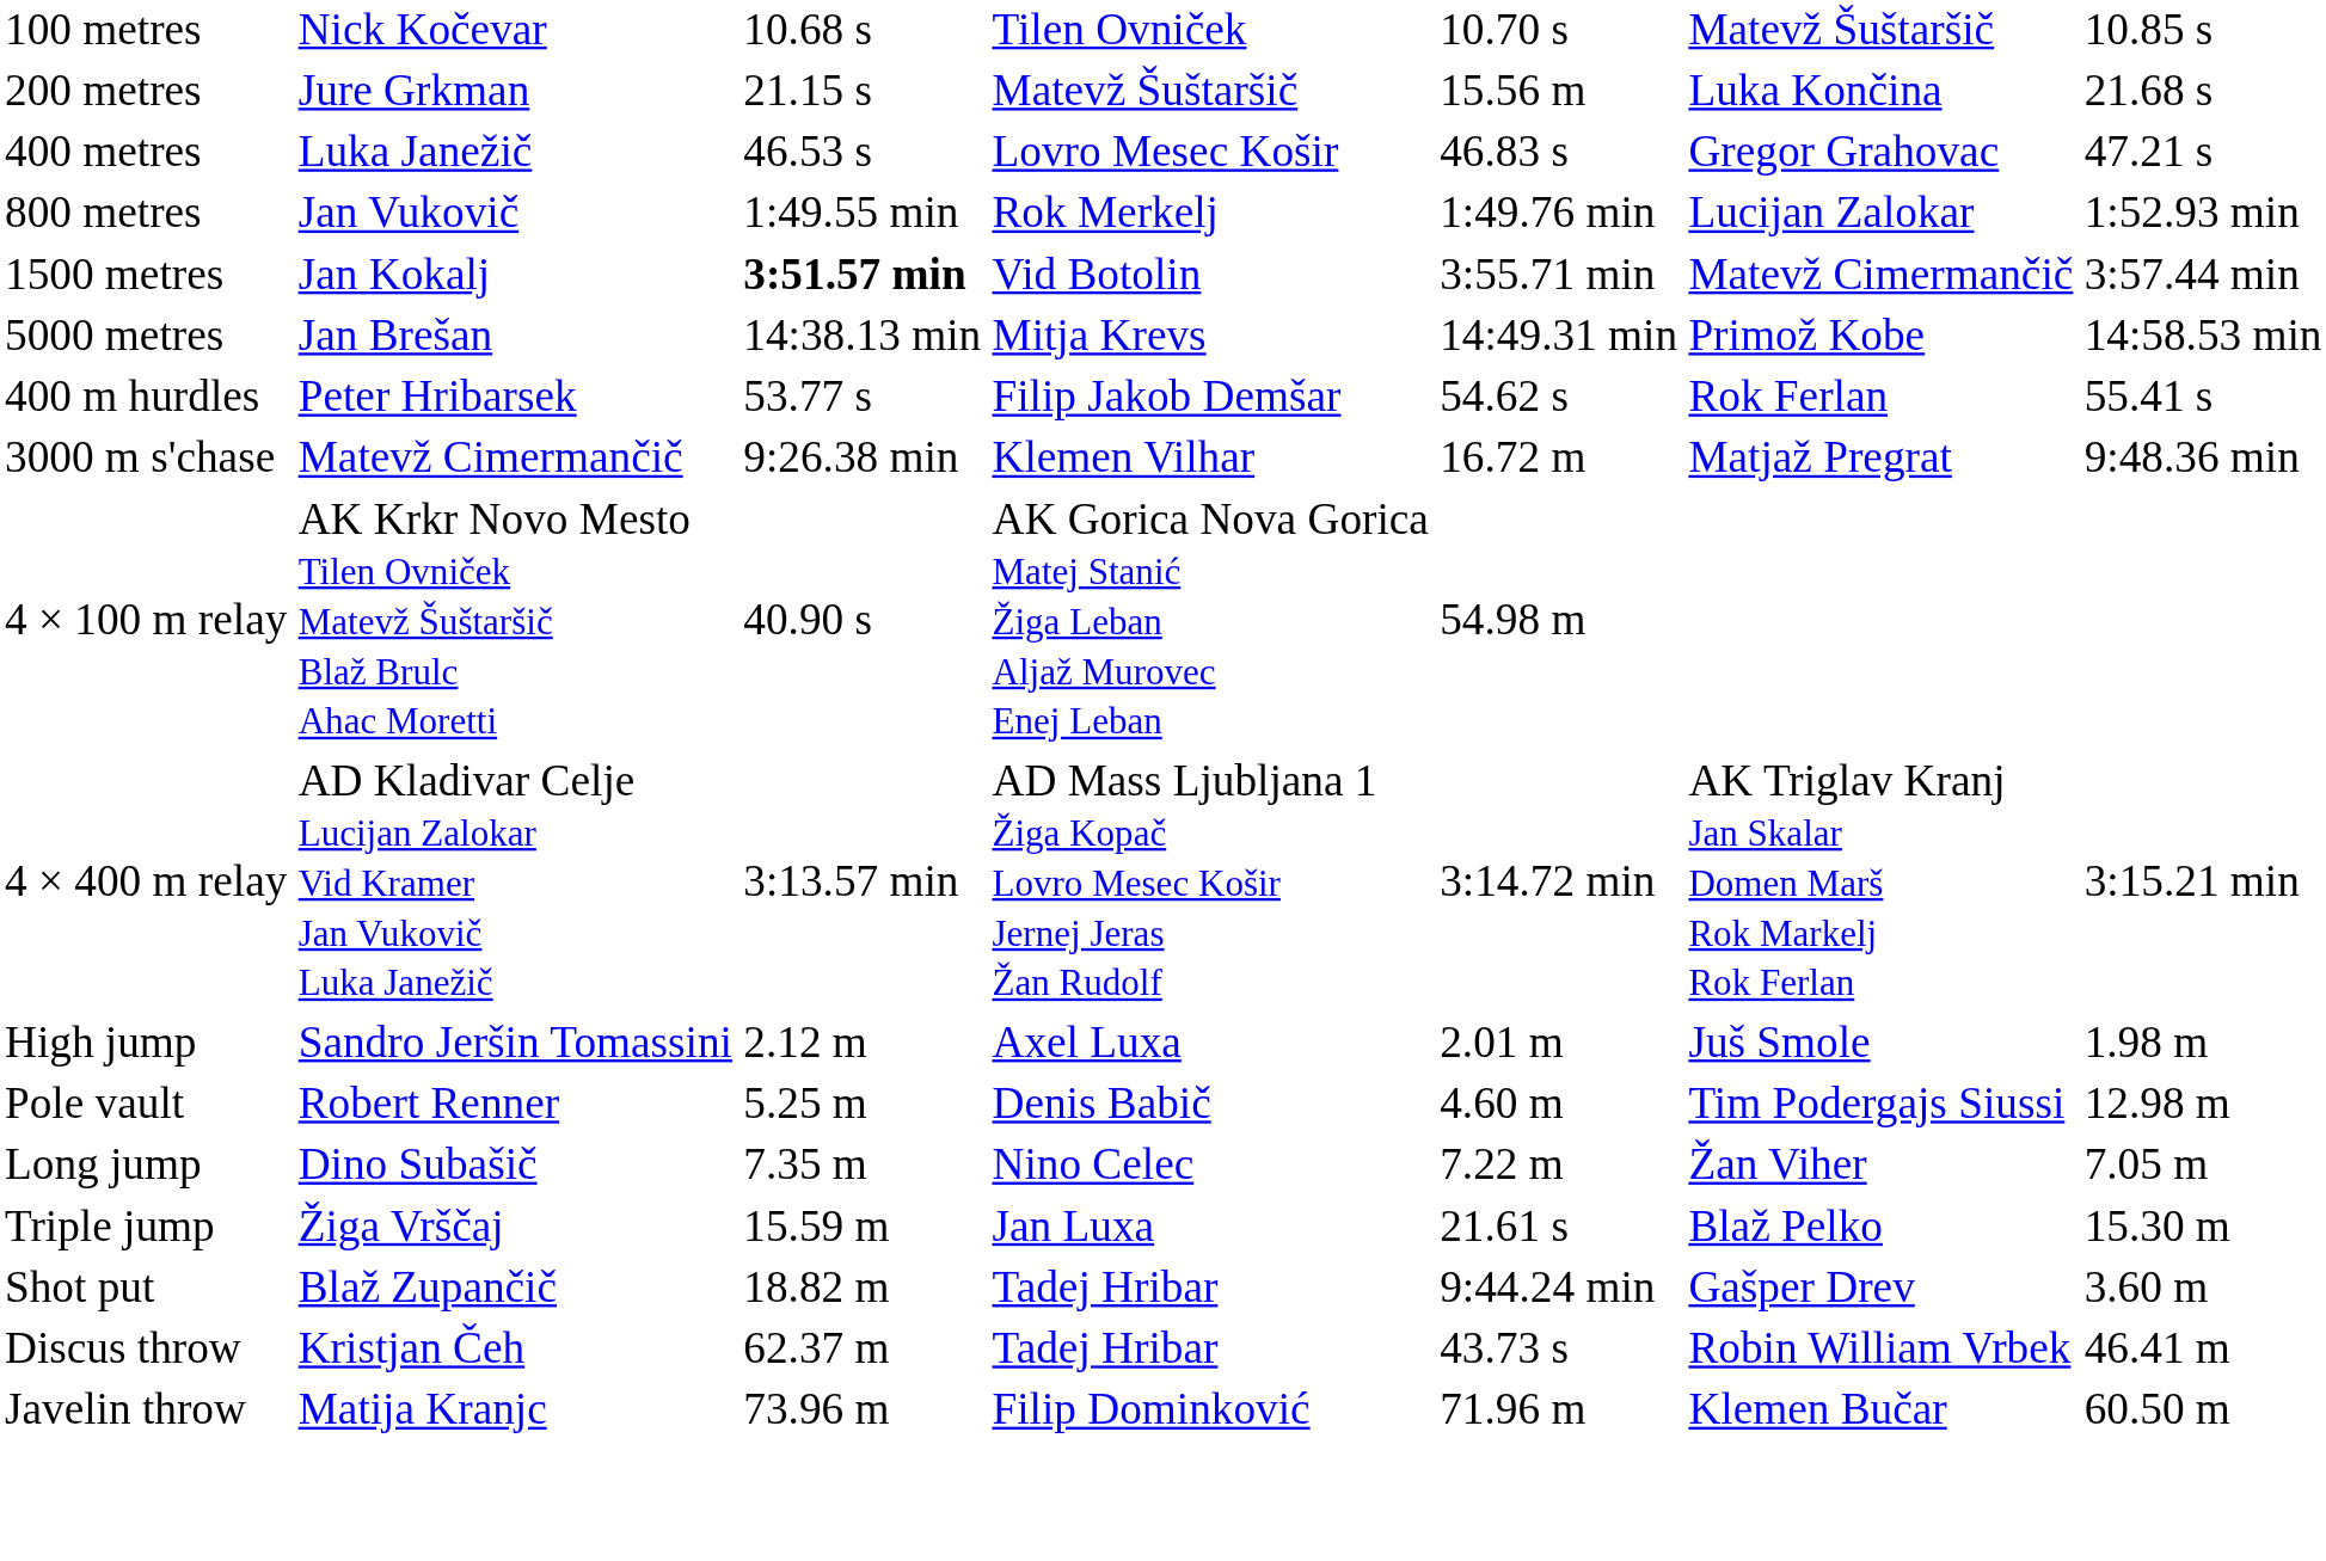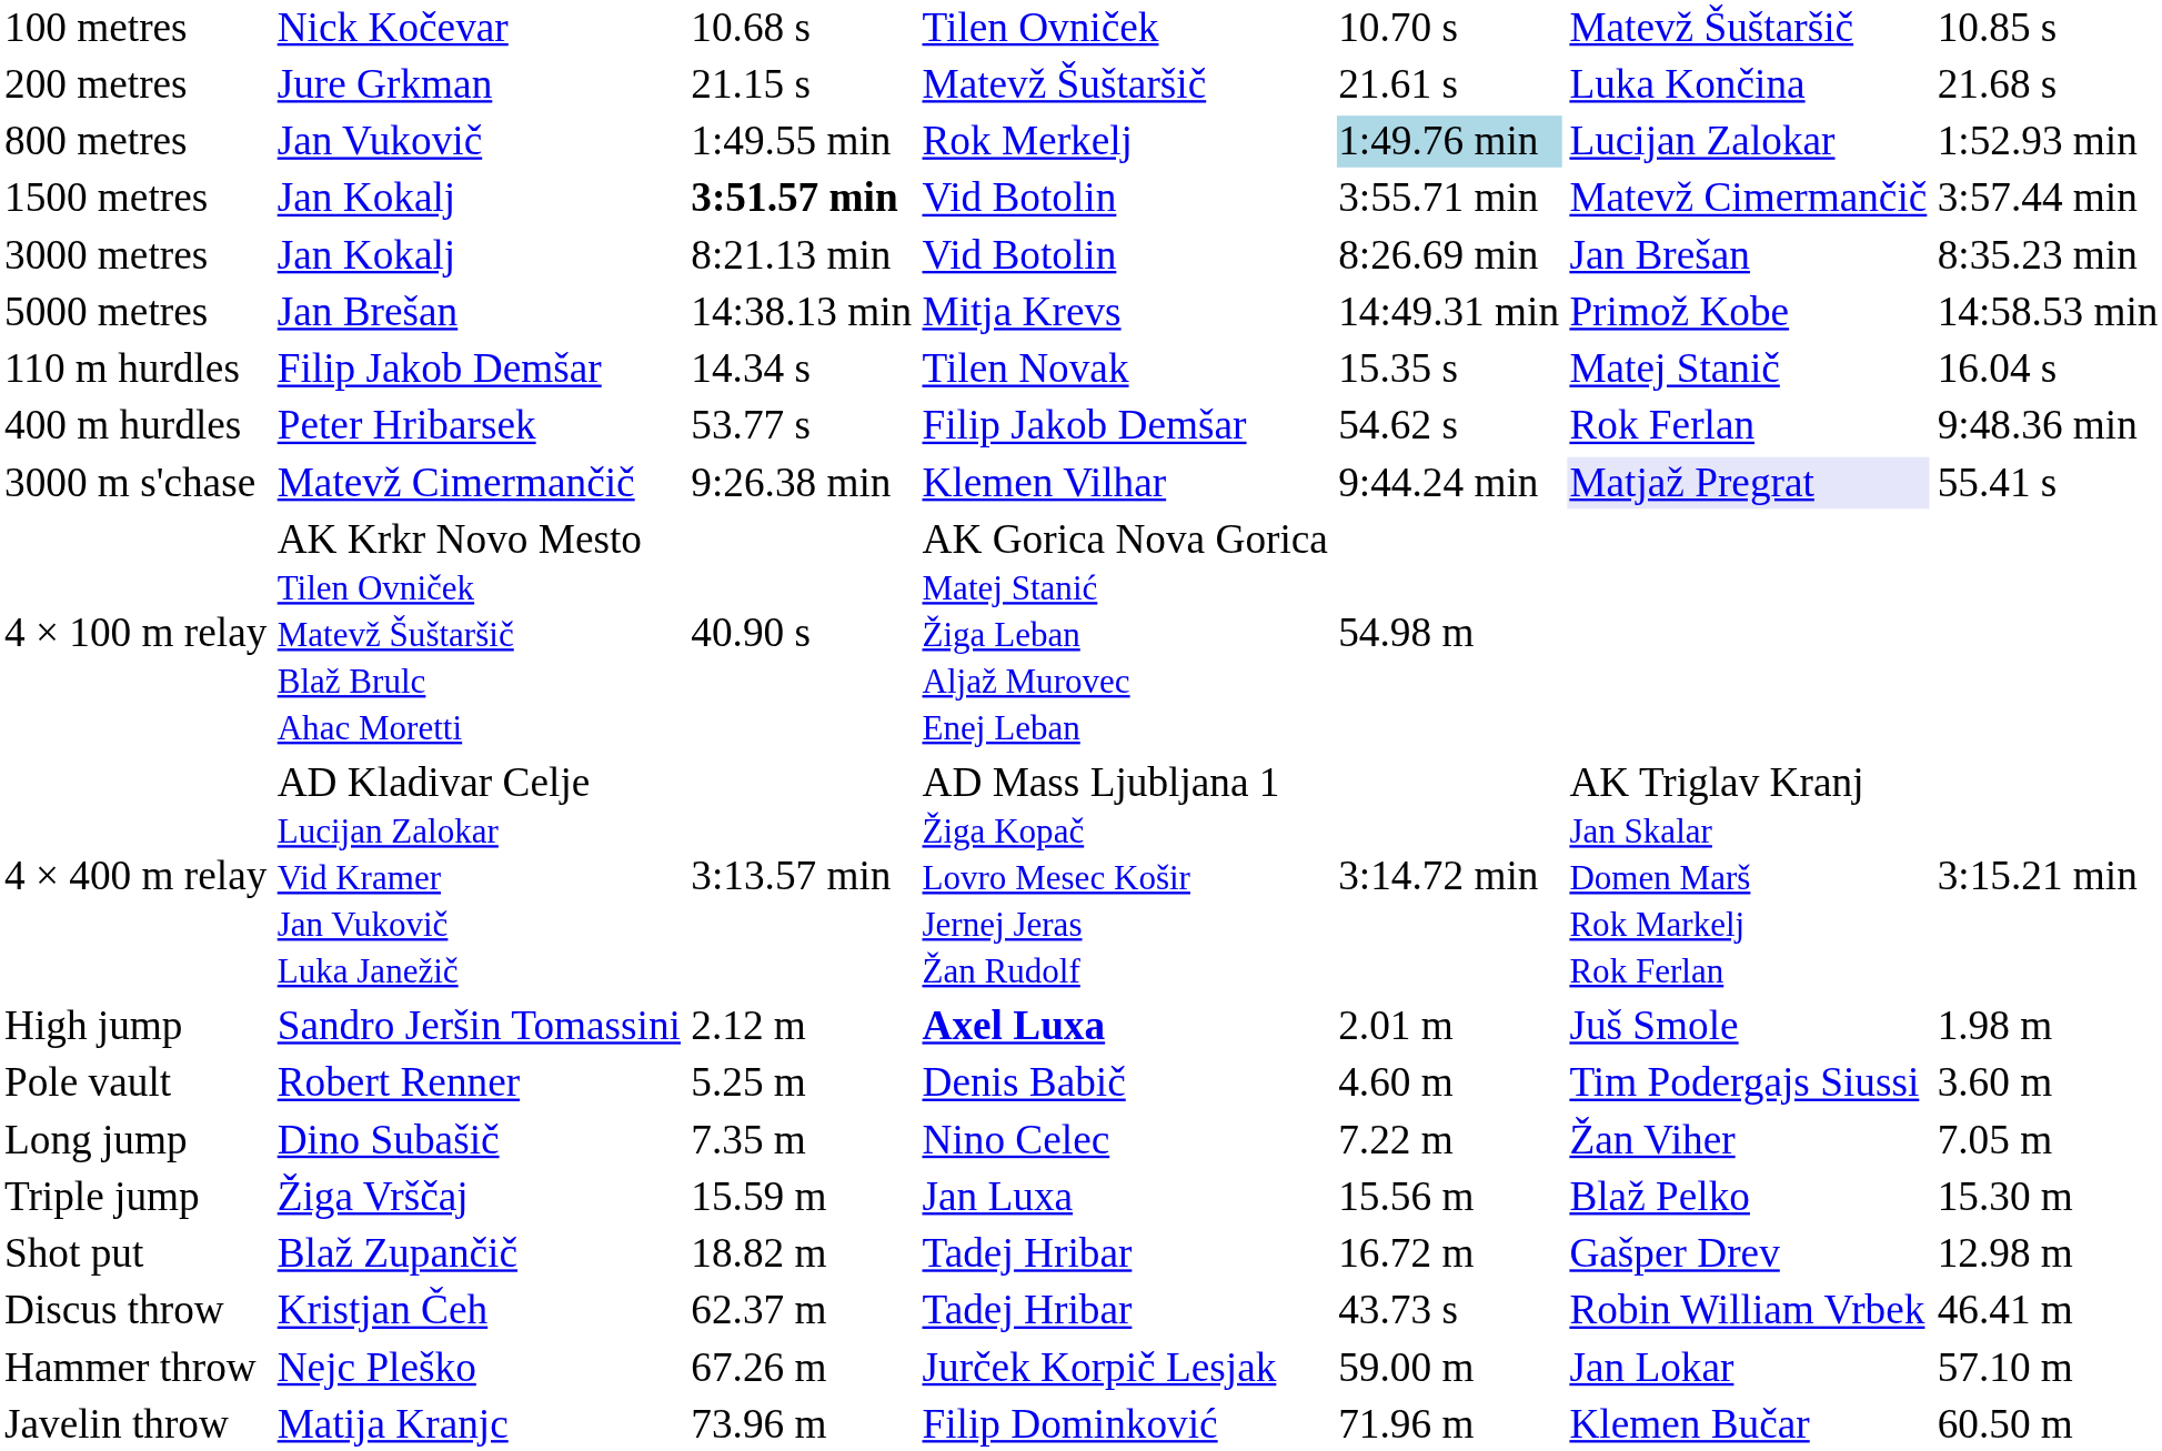 <table>
 <tr>
 <td>100 metres</td>
 <td><a href='#'>Nick Kočevar</a></td>
 <td>10.68 s</td>
 <td><a href='#'>Tilen Ovniček</a></td>
 <td>10.70 s</td>
 <td><a href='#'>Matevž Šuštaršič</a></td>
 <td>10.85 s</td>
 </tr>
 <tr>
 <td>200 metres</td>
 <td><a href='#'>Jure Grkman</a></td>
 <td>21.15 s</td>
 <td><a href='#'>Matevž Šuštaršič</a></td>
-<td>15.56 m</td>
+<td>21.61 s</td>
 <td><a href='#'>Luka Končina</a></td>
 <td>21.68 s</td>
-</tr>
-<tr>
-<td>400 metres</td>
-<td><a href='#'>Luka Janežič</a></td>
-<td>46.53 s</td>
-<td><a href='#'>Lovro Mesec Košir</a></td>
-<td>46.83 s</td>
-<td><a href='#'>Gregor Grahovac</a></td>
-<td>47.21 s</td>
 </tr>
 <tr>
 <td>800 metres</td>
 <td><a href='#'>Jan Vukovič</a></td>
 <td>1:49.55 min</td>
 <td><a href='#'>Rok Merkelj</a></td>
-<td>1:49.76 min</td>
+<td style="background: lightblue;">1:49.76 min</td>
 <td><a href='#'>Lucijan Zalokar</a></td>
 <td>1:52.93 min</td>
 </tr>
 <tr>
 <td>1500 metres</td>
 <td><a href='#'>Jan Kokalj</a></td>
 <td><strong>3:51.57 min</strong></td>
 <td><a href='#'>Vid Botolin</a></td>
 <td>3:55.71 min</td>
 <td><a href='#'>Matevž Cimermančič</a></td>
 <td>3:57.44 min</td>
 </tr>
 <tr>
+<td>3000 metres</td>
+<td><a href='#'>Jan Kokalj</a></td>
+<td>8:21.13 min</td>
+<td><a href='#'>Vid Botolin</a></td>
+<td>8:26.69 min</td>
+<td><a href='#'>Jan Brešan</a></td>
+<td>8:35.23 min</td>
+</tr>
+<tr>
 <td>5000 metres</td>
 <td><a href='#'>Jan Brešan</a></td>
 <td>14:38.13 min</td>
 <td><a href='#'>Mitja Krevs</a></td>
 <td>14:49.31 min</td>
 <td><a href='#'>Primož Kobe</a></td>
 <td>14:58.53 min</td>
 </tr>
 <tr>
+<td>110 m hurdles</td>
+<td><a href='#'>Filip Jakob Demšar</a></td>
+<td>14.34 s</td>
+<td><a href='#'>Tilen Novak</a></td>
+<td>15.35 s</td>
+<td><a href='#'>Matej Stanič</a></td>
+<td>16.04 s</td>
+</tr>
+<tr>
 <td>400 m hurdles</td>
 <td><a href='#'>Peter Hribarsek</a></td>
 <td>53.77 s</td>
 <td><a href='#'>Filip Jakob Demšar</a></td>
 <td>54.62 s</td>
 <td><a href='#'>Rok Ferlan</a></td>
-<td>55.41 s</td>
+<td>9:48.36 min</td>
 </tr>
 <tr>
 <td>3000 m s'chase</td>
 <td><a href='#'>Matevž Cimermančič</a></td>
 <td>9:26.38 min</td>
 <td><a href='#'>Klemen Vilhar</a></td>
-<td>16.72 m</td>
-<td><a href='#'>Matjaž Pregrat</a></td>
-<td>9:48.36 min</td>
+<td>9:44.24 min</td>
+<td style="background: lavender;"><a href='#'>Matjaž Pregrat</a></td>
+<td>55.41 s</td>
 </tr>
 <tr>
 <td>4 × 100 m relay</td>
 <td>AK Krkr Novo Mesto<br><small><a href='#'>Tilen Ovniček</a><br><a href='#'>Matevž Šuštaršič</a><br><a href='#'>Blaž Brulc</a><br><a href='#'>Ahac Moretti</a></small></td>
 <td>40.90 s</td>
 <td>AK Gorica Nova Gorica<br><small><a href='#'>Matej Stanić</a><br><a href='#'>Žiga Leban</a><br><a href='#'>Aljaž Murovec</a><br><a href='#'>Enej Leban</a></small></td>
 <td>54.98 m</td>
 <td></td>
 <td></td>
 </tr>
 <tr>
 <td>4 × 400 m relay</td>
 <td>AD Kladivar Celje<br><small><a href='#'>Lucijan Zalokar</a><br><a href='#'>Vid Kramer</a><br><a href='#'>Jan Vukovič</a><br><a href='#'>Luka Janežič</a></small></td>
 <td>3:13.57 min</td>
 <td>AD Mass Ljubljana 1<br><small><a href='#'>Žiga Kopač</a><br><a href='#'>Lovro Mesec Košir</a><br><a href='#'>Jernej Jeras</a><br><a href='#'>Žan Rudolf</a></small></td>
 <td>3:14.72 min</td>
 <td>AK Triglav Kranj<br><small><a href='#'>Jan Skalar</a><br><a href='#'>Domen Marš</a><br><a href='#'>Rok Markelj</a><br><a href='#'>Rok Ferlan</a></small></td>
 <td>3:15.21 min</td>
 </tr>
 <tr>
 <td>High jump</td>
 <td><a href='#'>Sandro Jeršin Tomassini</a></td>
 <td>2.12 m</td>
-<td><a href='#'>Axel Luxa</a></td>
+<td><strong><a href='#'>Axel Luxa</a></strong></td>
 <td>2.01 m</td>
 <td><a href='#'>Juš Smole</a></td>
 <td>1.98 m</td>
 </tr>
 <tr>
 <td>Pole vault</td>
 <td><a href='#'>Robert Renner</a></td>
 <td>5.25 m</td>
 <td><a href='#'>Denis Babič</a></td>
 <td>4.60 m</td>
 <td><a href='#'>Tim Podergajs Siussi</a></td>
-<td>12.98 m</td>
+<td>3.60 m</td>
 </tr>
 <tr>
 <td>Long jump</td>
 <td><a href='#'>Dino Subašič</a></td>
 <td>7.35 m </td>
 <td><a href='#'>Nino Celec</a></td>
 <td>7.22 m</td>
 <td><a href='#'>Žan Viher</a></td>
 <td>7.05 m</td>
 </tr>
 <tr>
 <td>Triple jump</td>
 <td><a href='#'>Žiga Vrščaj</a></td>
 <td>15.59 m</td>
 <td><a href='#'>Jan Luxa</a></td>
-<td>21.61 s</td>
+<td>15.56 m</td>
 <td><a href='#'>Blaž Pelko</a></td>
 <td>15.30 m</td>
 </tr>
 <tr>
 <td>Shot put</td>
 <td><a href='#'>Blaž Zupančič</a></td>
 <td>18.82 m</td>
 <td><a href='#'>Tadej Hribar</a></td>
-<td>9:44.24 min</td>
+<td>16.72 m</td>
 <td><a href='#'>Gašper Drev</a></td>
-<td>3.60 m</td>
+<td>12.98 m</td>
 </tr>
 <tr>
 <td>Discus throw</td>
 <td><a href='#'>Kristjan Čeh</a></td>
 <td>62.37 m</td>
 <td><a href='#'>Tadej Hribar</a></td>
 <td>43.73 s</td>
 <td><a href='#'>Robin William Vrbek</a></td>
 <td>46.41 m</td>
 </tr>
 <tr>
+<td>Hammer throw</td>
+<td><a href='#'>Nejc Pleško</a></td>
+<td>67.26 m</td>
+<td><a href='#'>Jurček Korpič Lesjak</a></td>
+<td>59.00 m</td>
+<td><a href='#'>Jan Lokar</a></td>
+<td>57.10 m</td>
+</tr>
+<tr>
 <td>Javelin throw</td>
 <td><a href='#'>Matija Kranjc</a></td>
 <td>73.96 m</td>
 <td><a href='#'>Filip Dominković</a></td>
 <td>71.96 m</td>
 <td><a href='#'>Klemen Bučar</a></td>
 <td>60.50 m</td>
 </tr>
 </table>
